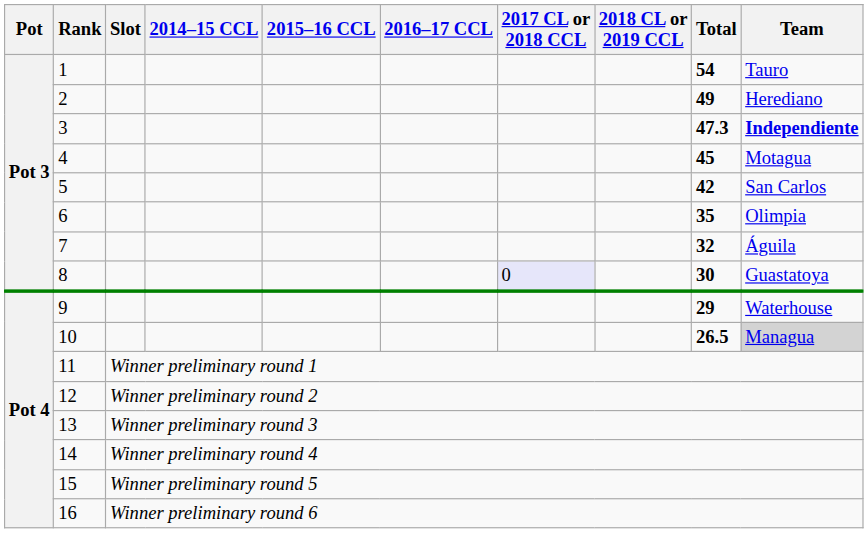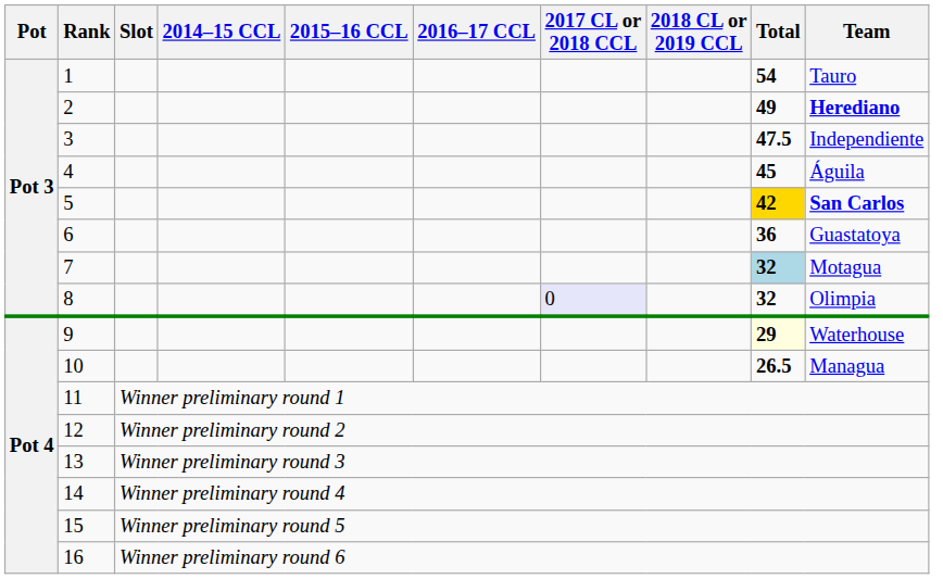 <table class="wikitable sortable">
 <tr>
 <th>Pot</th>
 <th>Rank</th>
 <th>Slot</th>
 <th><a href='#'>2014–15 CCL</a></th>
 <th><a href='#'>2015–16 CCL</a></th>
 <th><a href='#'>2016–17 CCL</a></th>
 <th><a href='#'>2017 CL</a> or<br><a href='#'>2018 CCL</a></th>
 <th><a href='#'>2018 CL</a> or<br><a href='#'>2019 CCL</a></th>
 <th>Total</th>
 <th>Team</th>
 </tr>
 <tr>
 <th rowspan=8>Pot 3</th>
 <td>1</td>
 <td></td>
 <td></td>
 <td></td>
 <td></td>
 <td></td>
 <td></td>
 <td><strong>54</strong></td>
 <td> <a href='#'>Tauro</a></td>
 </tr>
 <tr>
 <td>2</td>
 <td></td>
 <td></td>
 <td></td>
 <td></td>
 <td></td>
 <td></td>
 <td><strong>49</strong></td>
-<td> <a href='#'>Herediano</a></td>
+<td><strong> <a href='#'>Herediano</a></strong></td>
 </tr>
 <tr>
 <td>3</td>
 <td></td>
 <td></td>
 <td></td>
 <td></td>
 <td></td>
 <td></td>
-<td><strong>47.3</strong></td>
-<td><strong> <a href='#'>Independiente</a></strong></td>
+<td><strong>47.5</strong></td>
+<td> <a href='#'>Independiente</a></td>
 </tr>
 <tr>
 <td>4</td>
 <td></td>
 <td></td>
 <td></td>
 <td></td>
 <td></td>
 <td></td>
 <td><strong>45</strong></td>
-<td> <a href='#'>Motagua</a></td>
+<td> <a href='#'>Águila</a></td>
 </tr>
 <tr>
 <td>5</td>
 <td></td>
 <td></td>
 <td></td>
 <td></td>
 <td></td>
 <td></td>
-<td><strong>42</strong></td>
-<td> <a href='#'>San Carlos</a></td>
+<td style="background: gold;"><strong>42</strong></td>
+<td><strong> <a href='#'>San Carlos</a></strong></td>
 </tr>
 <tr>
 <td>6</td>
 <td></td>
 <td></td>
 <td></td>
 <td></td>
 <td></td>
 <td></td>
-<td><strong>35</strong></td>
-<td> <a href='#'>Olimpia</a></td>
+<td><strong>36</strong></td>
+<td> <a href='#'>Guastatoya</a></td>
 </tr>
 <tr>
 <td>7</td>
 <td></td>
 <td></td>
 <td></td>
 <td></td>
 <td></td>
 <td></td>
-<td><strong>32</strong></td>
-<td> <a href='#'>Águila</a></td>
+<td style="background: lightblue;"><strong>32</strong></td>
+<td> <a href='#'>Motagua</a></td>
 </tr>
 <tr>
 <td>8</td>
 <td></td>
 <td></td>
 <td></td>
 <td></td>
 <td style="background: lavender;">0</td>
 <td></td>
-<td><strong>30</strong></td>
-<td> <a href='#'>Guastatoya</a></td>
+<td><strong>32</strong></td>
+<td> <a href='#'>Olimpia</a></td>
 </tr>
 <tr style="border-top:3px solid green;">
 <th rowspan=8>Pot 4</th>
 <td>9</td>
 <td></td>
 <td></td>
 <td></td>
 <td></td>
 <td></td>
 <td></td>
-<td><strong>29</strong></td>
+<td style="background: lightyellow;"><strong>29</strong></td>
 <td> <a href='#'>Waterhouse</a></td>
 </tr>
 <tr>
 <td>10</td>
 <td></td>
 <td></td>
 <td></td>
 <td></td>
 <td></td>
 <td></td>
 <td><strong>26.5</strong></td>
-<td style="background: lightgrey;"> <a href='#'>Managua</a></td>
+<td> <a href='#'>Managua</a></td>
 </tr>
 <tr>
 <td>11</td>
 <td colspan=8><em>Winner preliminary round 1</em></td>
 </tr>
 <tr>
 <td>12</td>
 <td colspan=8><em>Winner preliminary round 2</em></td>
 </tr>
 <tr>
 <td>13</td>
 <td colspan=8><em>Winner preliminary round 3</em></td>
 </tr>
 <tr>
 <td>14</td>
 <td colspan=8><em>Winner preliminary round 4</em></td>
 </tr>
 <tr>
 <td>15</td>
 <td colspan=8><em>Winner preliminary round 5</em></td>
 </tr>
 <tr>
 <td>16</td>
 <td colspan=8><em>Winner preliminary round 6</em></td>
 </tr>
 </table>
